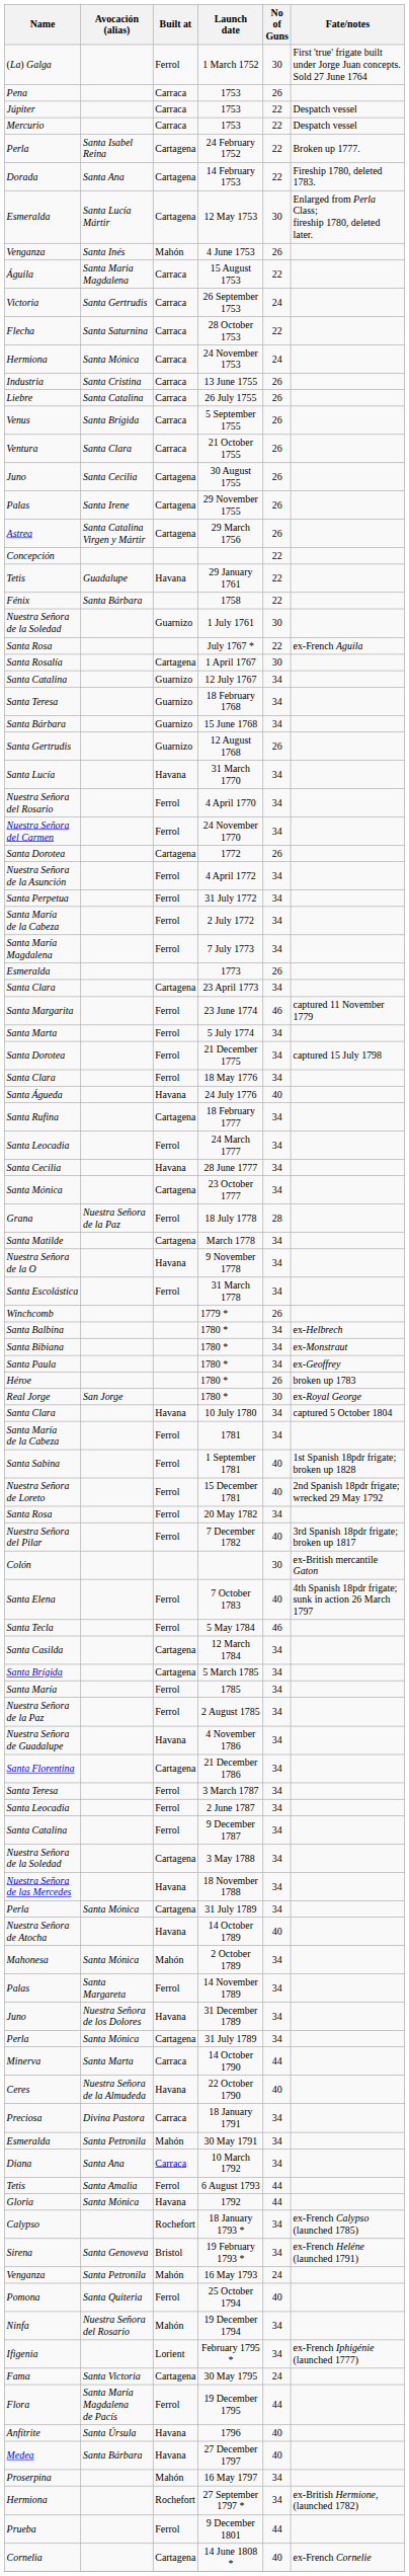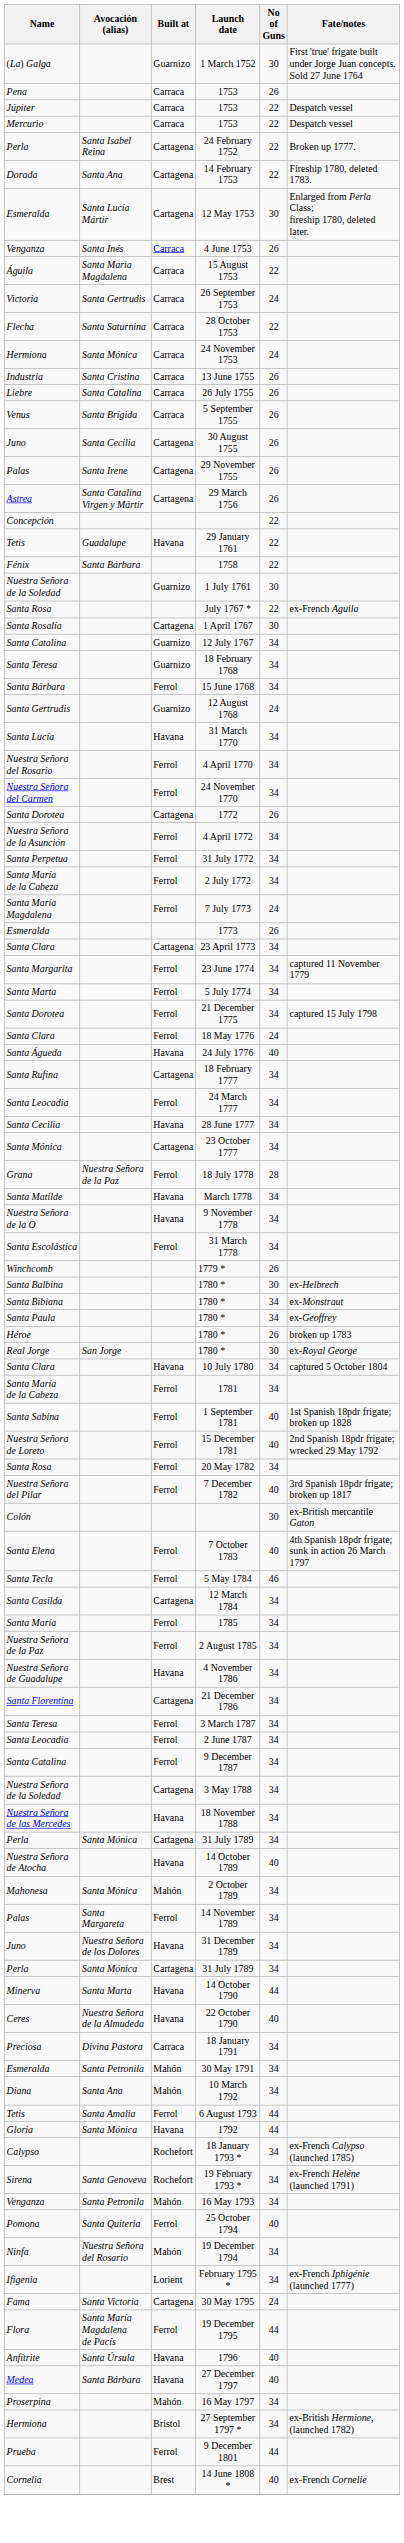 <table class="wikitable sortable" style="font-size:95%;">
 <tr>
 <th>Name</th>
 <th>Avocación<br>(alias)</th>
 <th>Built at</th>
 <th>Launch<br>date</th>
 <th>No of<br>Guns</th>
 <th>Fate/notes</th>
 </tr>
 <tr k>
 <td>(<em>La</em>) <em>Galga</em></td>
 <td></td>
-<td>Ferrol</td>
+<td>Guarnizo</td>
 <td align="center">1 March 1752</td>
 <td align="center">30</td>
 <td>First 'true' frigate built under Jorge Juan concepts.<br>Sold 27 June 1764</td>
 </tr>
 <tr>
 <td><em>Pena</em></td>
 <td></td>
 <td>Carraca</td>
 <td align="center">1753</td>
 <td align="center">26</td>
 <td></td>
 </tr>
 <tr>
 <td><em>Júpiter</em></td>
 <td></td>
 <td>Carraca</td>
 <td align="center">1753</td>
 <td align="center">22</td>
 <td>Despatch vessel</td>
 </tr>
 <tr>
 <td><em>Mercurio</em></td>
 <td></td>
 <td>Carraca</td>
 <td align="center">1753</td>
 <td align="center">22</td>
 <td>Despatch vessel</td>
 </tr>
 <tr>
 <td><em>Perla</em></td>
 <td><em>Santa Isabel Reina</em></td>
 <td>Cartagena</td>
 <td align="center">24 February 1752</td>
 <td align="center">22</td>
 <td>Broken up 1777.</td>
 </tr>
 <tr>
 <td><em>Dorada</em></td>
 <td><em>Santa Ana</em></td>
 <td>Cartagena</td>
 <td align="center">14 February 1753</td>
 <td align="center">22</td>
 <td>Fireship 1780, deleted 1783.</td>
 </tr>
 <tr>
 <td><em>Esmeralda</em></td>
 <td><em>Santa Lucía Mártir</em></td>
 <td>Cartagena</td>
 <td align="center">12 May 1753</td>
 <td align="center">30</td>
 <td>Enlarged from <em>Perla</em> Class;<br>fireship 1780, deleted later.</td>
 </tr>
 <tr>
 <td><em>Venganza</em></td>
 <td><em>Santa Inés</em></td>
-<td>Mahón</td>
+<td><a href='#'>Carraca</a></td>
 <td align="center">4 June 1753</td>
 <td align="center">26</td>
 <td></td>
 </tr>
 <tr>
 <td><em>Águila</em></td>
 <td><em>Santa Maria Magdalena</em></td>
 <td>Carraca</td>
 <td align="center">15 August 1753</td>
 <td align="center">22</td>
 <td></td>
 </tr>
 <tr>
 <td><em>Victoria</em></td>
 <td><em>Santa Gertrudis</em></td>
 <td>Carraca</td>
 <td align="center">26 September 1753</td>
 <td align="center">24</td>
 <td></td>
 </tr>
 <tr>
 <td><em>Flecha</em></td>
 <td><em>Santa Saturnina</em></td>
 <td>Carraca</td>
 <td align="center">28 October 1753</td>
 <td align="center">22</td>
 <td></td>
 </tr>
 <tr>
 <td><em>Hermiona</em></td>
 <td><em>Santa Mónica</em></td>
 <td>Carraca</td>
 <td align="center">24 November 1753</td>
 <td align="center">24</td>
 <td></td>
 </tr>
 <tr>
 <td><em>Industria</em></td>
 <td><em>Santa Cristina</em></td>
 <td>Carraca</td>
 <td align="center">13 June 1755</td>
 <td align="center">26</td>
 <td></td>
 </tr>
 <tr>
 <td><em>Liebre</em></td>
 <td><em>Santa Catalina</em></td>
 <td>Carraca</td>
 <td align="center">26 July 1755</td>
 <td align="center">26</td>
 <td></td>
 </tr>
 <tr>
 <td><em>Venus</em></td>
 <td><em>Santa Brígida</em></td>
 <td>Carraca</td>
 <td align="center">5 September 1755</td>
-<td align="center">26</td>
-<td></td>
-</tr>
-<tr>
-<td><em>Ventura</em></td>
-<td><em>Santa Clara</em></td>
-<td>Carraca</td>
-<td align="center">21 October 1755</td>
 <td align="center">26</td>
 <td></td>
 </tr>
 <tr>
 <td><em>Juno</em></td>
 <td><em>Santa Cecilia</em></td>
 <td>Cartagena</td>
 <td align="center">30 August 1755</td>
 <td align="center">26</td>
 <td></td>
 </tr>
 <tr>
 <td><em>Palas</em></td>
 <td><em>Santa Irene</em></td>
 <td>Cartagena</td>
 <td align="center">29 November 1755</td>
 <td align="center">26</td>
 <td></td>
 </tr>
 <tr>
 <td><em><a href='#'>Astrea</a></em></td>
 <td><em>Santa Catalina<br>Virgen y Mártir</em></td>
 <td>Cartagena</td>
 <td align="center">29 March 1756</td>
 <td align="center">26</td>
 <td></td>
 </tr>
 <tr>
 <td><em>Concepción</em></td>
 <td></td>
 <td></td>
 <td></td>
 <td align="center">22</td>
 </tr>
 <tr>
 <td><em>Tetis</em></td>
 <td><em>Guadalupe</em></td>
 <td>Havana</td>
 <td align="center">29 January 1761</td>
 <td align="center">22</td>
 <td></td>
 </tr>
 <tr>
 <td><em>Fénix</em></td>
 <td><em>Santa Bárbara</em></td>
 <td></td>
 <td align="center">1758</td>
 <td align="center">22</td>
 <td></td>
 </tr>
 <tr>
 <td><em>Nuestra Señora<br>de la Soledad</em></td>
 <td></td>
 <td>Guarnizo</td>
 <td align="center">1 July 1761</td>
 <td align="center">30</td>
 <td></td>
 </tr>
 <tr>
 <td><em>Santa Rosa</em></td>
 <td></td>
 <td></td>
 <td align="center">July 1767 *</td>
 <td align="center">22</td>
 <td>ex-French <em>Aguila</em></td>
 </tr>
 <tr>
 <td><em>Santa Rosalía</em></td>
 <td></td>
 <td>Cartagena</td>
 <td align="center">1 April 1767</td>
 <td align="center">30</td>
 <td></td>
 </tr>
 <tr>
 <td><em>Santa Catalina</em></td>
 <td></td>
 <td>Guarnizo</td>
 <td align="center">12 July 1767</td>
 <td align="center">34</td>
 <td></td>
 </tr>
 <tr>
 <td><em>Santa Teresa</em></td>
 <td></td>
 <td>Guarnizo</td>
 <td align="center">18 February 1768</td>
 <td align="center">34</td>
 <td></td>
 </tr>
 <tr>
 <td><em>Santa Bárbara</em></td>
 <td></td>
-<td>Guarnizo</td>
+<td>Ferrol</td>
 <td align="center">15 June 1768</td>
 <td align="center">34</td>
 <td></td>
 </tr>
 <tr>
 <td><em>Santa Gertrudis</em></td>
 <td></td>
 <td>Guarnizo</td>
 <td align="center">12 August 1768</td>
-<td align="center">26</td>
+<td align="center">24</td>
 <td></td>
 </tr>
 <tr>
 <td><em>Santa Lucía</em></td>
 <td></td>
 <td>Havana</td>
 <td align="center">31 March 1770</td>
 <td align="center">34</td>
 <td></td>
 </tr>
 <tr>
 <td><em>Nuestra Señora<br>del Rosario</em></td>
 <td></td>
 <td>Ferrol</td>
 <td align="center">4 April 1770</td>
 <td align="center">34</td>
 <td></td>
 </tr>
 <tr>
 <td><em><a href='#'>Nuestra Señora<br>del Carmen</a></em></td>
 <td></td>
 <td>Ferrol</td>
 <td align="center">24 November 1770</td>
 <td align="center">34</td>
 <td></td>
 </tr>
 <tr>
 <td><em>Santa Dorotea</em></td>
 <td></td>
 <td>Cartagena</td>
 <td align="center">1772</td>
 <td align="center">26</td>
 <td></td>
 </tr>
 <tr>
 <td><em>Nuestra Señora<br>de la Asunción</em></td>
 <td></td>
 <td>Ferrol</td>
 <td align="center">4 April 1772</td>
 <td align="center">34</td>
 <td></td>
 </tr>
 <tr>
 <td><em>Santa Perpetua</em></td>
 <td></td>
 <td>Ferrol</td>
 <td align="center">31 July 1772</td>
 <td align="center">34</td>
 <td></td>
 </tr>
 <tr>
 <td><em>Santa María<br>de la Cabeza</em></td>
 <td></td>
 <td>Ferrol</td>
 <td align="center">2 July 1772</td>
 <td align="center">34</td>
 <td></td>
 </tr>
 <tr>
 <td><em>Santa María Magdalena</em></td>
 <td></td>
 <td>Ferrol</td>
 <td align="center">7 July 1773</td>
-<td align="center">34</td>
+<td align="center">24</td>
 <td></td>
 </tr>
 <tr>
 <td><em>Esmeralda</em></td>
 <td></td>
 <td></td>
 <td align="center">1773</td>
 <td align="center">26</td>
 <td></td>
 </tr>
 <tr>
 <td><em>Santa Clara</em></td>
 <td></td>
 <td>Cartagena</td>
 <td align="center">23 April 1773</td>
 <td align="center">34</td>
 <td></td>
 </tr>
 <tr>
 <td><em>Santa Margarita</em></td>
 <td></td>
 <td>Ferrol</td>
 <td align="center">23 June 1774</td>
-<td align="center">46</td>
+<td align="center">34</td>
 <td>captured 11 November 1779</td>
 </tr>
 <tr>
 <td><em>Santa Marta</em></td>
 <td></td>
 <td>Ferrol</td>
 <td align="center">5 July 1774</td>
 <td align="center">34</td>
 <td></td>
 </tr>
 <tr>
 <td><em>Santa Dorotea</em></td>
 <td></td>
 <td>Ferrol</td>
 <td align="center">21 December 1775</td>
 <td align="center">34</td>
 <td>captured 15 July 1798</td>
 </tr>
 <tr>
 <td><em>Santa Clara</em></td>
 <td></td>
 <td>Ferrol</td>
 <td align="center">18 May 1776</td>
-<td align="center">34</td>
+<td align="center">24</td>
 <td></td>
 </tr>
 <tr>
 <td><em>Santa Águeda</em></td>
 <td></td>
 <td>Havana</td>
 <td align="center">24 July 1776</td>
 <td align="center">40</td>
 <td></td>
 </tr>
 <tr>
 <td><em>Santa Rufina</em></td>
 <td></td>
 <td>Cartagena</td>
 <td align="center">18 February 1777</td>
 <td align="center">34</td>
 <td></td>
 </tr>
 <tr>
 <td><em>Santa Leocadia</em></td>
 <td></td>
 <td>Ferrol</td>
 <td align="center">24 March 1777</td>
 <td align="center">34</td>
 <td></td>
 </tr>
 <tr>
 <td><em>Santa Cecilia</em></td>
 <td></td>
 <td>Havana</td>
 <td align="center">28 June 1777</td>
 <td align="center">34</td>
 <td></td>
 </tr>
 <tr>
 <td><em>Santa Mónica</em></td>
 <td></td>
 <td>Cartagena</td>
 <td align="center">23 October 1777</td>
 <td align="center">34</td>
 <td></td>
 </tr>
 <tr>
 <td><em>Grana</em></td>
 <td><em>Nuestra Señora<br>de la Paz</em></td>
 <td>Ferrol</td>
 <td align="center">18 July 1778</td>
 <td align="center">28</td>
 <td></td>
 </tr>
 <tr>
 <td><em>Santa Matilde</em></td>
 <td></td>
-<td>Cartagena</td>
+<td>Havana</td>
 <td align="center">March 1778</td>
 <td align="center">34</td>
 <td></td>
 </tr>
 <tr>
 <td><em>Nuestra Señora<br>de la O</em></td>
 <td></td>
 <td>Havana</td>
 <td align="center">9 November 1778</td>
 <td align="center">34</td>
 <td></td>
 </tr>
 <tr>
 <td><em>Santa Escolástica</em></td>
 <td></td>
 <td>Ferrol</td>
 <td align="center">31 March 1778</td>
 <td align="center">34</td>
 <td></td>
 </tr>
 <tr>
 <td><em>Winchcomb</em></td>
 <td></td>
 <td></td>
 <td>1779 *</td>
 <td align="center">26</td>
 <td></td>
 </tr>
 <tr>
 <td><em>Santa Balbina</em></td>
 <td></td>
 <td></td>
 <td>1780 *</td>
-<td align="center">34</td>
+<td align="center">30</td>
 <td>ex-<em>Helbrech</em></td>
 </tr>
 <tr>
 <td><em>Santa Bibiana</em></td>
 <td></td>
 <td></td>
 <td>1780 *</td>
 <td align="center">34</td>
 <td>ex-<em>Monstraut</em></td>
 </tr>
 <tr>
 <td><em>Santa Paula</em></td>
 <td></td>
 <td></td>
 <td>1780 *</td>
 <td align="center">34</td>
 <td>ex-<em>Geoffrey</em></td>
 </tr>
 <tr>
 <td><em>Héroe</em></td>
 <td></td>
 <td></td>
 <td>1780 *</td>
 <td align="center">26</td>
 <td>broken up 1783</td>
 </tr>
 <tr>
 <td><em>Real Jorge</em></td>
 <td><em>San Jorge</em></td>
 <td></td>
 <td>1780 *</td>
 <td align="center">30</td>
 <td>ex-<em>Royal George</em></td>
 </tr>
 <tr>
 <td><em>Santa Clara</em></td>
 <td></td>
 <td>Havana</td>
 <td align="center">10 July 1780</td>
 <td align="center">34</td>
 <td>captured 5 October 1804</td>
 </tr>
 <tr>
 <td><em>Santa María<br>de la Cabeza</em></td>
 <td></td>
 <td>Ferrol</td>
 <td align="center">1781</td>
 <td align="center">34</td>
 <td></td>
 </tr>
 <tr>
 <td><em>Santa Sabina</em></td>
 <td></td>
 <td>Ferrol</td>
 <td align="center">1 September 1781</td>
 <td align="center">40</td>
 <td>1st Spanish 18pdr frigate;<br>broken up 1828</td>
 </tr>
 <tr>
 <td><em>Nuestra Señora<br>de Loreto</em></td>
 <td></td>
 <td>Ferrol</td>
 <td align="center">15 December 1781</td>
 <td align="center">40</td>
 <td>2nd Spanish 18pdr frigate;<br> wrecked 29 May 1792</td>
 </tr>
 <tr>
 <td><em>Santa Rosa</em></td>
 <td></td>
 <td>Ferrol</td>
 <td align="center">20 May 1782</td>
 <td align="center">34</td>
 <td></td>
 </tr>
 <tr>
 <td><em>Nuestra Señora<br>del Pilar</em></td>
 <td></td>
 <td>Ferrol</td>
 <td align="center">7 December 1782</td>
 <td align="center">40</td>
 <td>3rd Spanish 18pdr frigate;<br>broken up 1817</td>
 </tr>
 <tr>
 <td><em>Colón</em></td>
 <td></td>
 <td></td>
 <td></td>
 <td align="center">30</td>
 <td>ex-British mercantile <em>Gaton</em></td>
 </tr>
 <tr>
 <td><em>Santa Elena</em></td>
 <td></td>
 <td>Ferrol</td>
 <td align="center">7 October 1783</td>
 <td align="center">40</td>
 <td>4th Spanish 18pdr frigate;<br>sunk in action 26 March 1797</td>
 </tr>
 <tr>
 <td><em>Santa Tecla</em></td>
 <td></td>
 <td>Ferrol</td>
 <td align="center">5 May 1784</td>
 <td align="center">46</td>
 <td></td>
 </tr>
 <tr>
 <td><em>Santa Casilda</em></td>
 <td></td>
 <td>Cartagena</td>
 <td align="center">12 March 1784</td>
-<td align="center">34</td>
-<td></td>
-</tr>
-<tr>
-<td><a href='#'><em>Santa Brígida</em></a></td>
-<td></td>
-<td>Cartagena</td>
-<td align="center">5 March 1785</td>
 <td align="center">34</td>
 <td></td>
 </tr>
 <tr>
 <td><em>Santa María</em></td>
 <td></td>
 <td>Ferrol</td>
 <td align="center">1785</td>
 <td align="center">34</td>
 <td></td>
 </tr>
 <tr>
 <td><em>Nuestra Señora<br>de la Paz</em></td>
 <td></td>
 <td>Ferrol</td>
 <td align="center">2 August 1785</td>
 <td align="center">34</td>
 <td></td>
 </tr>
 <tr>
 <td><em>Nuestra Señora<br>de Guadalupe</em></td>
 <td></td>
 <td>Havana</td>
 <td align="center">4 November 1786</td>
 <td align="center">34</td>
 <td></td>
 </tr>
 <tr>
 <td><em><a href='#'>Santa Florentina</a></em></td>
 <td></td>
 <td>Cartagena</td>
 <td align="center">21 December 1786</td>
 <td align="center">34</td>
 <td></td>
 </tr>
 <tr>
 <td><em>Santa Teresa</em></td>
 <td></td>
 <td>Ferrol</td>
 <td align="center">3 March 1787</td>
 <td align="center">34</td>
 <td></td>
 </tr>
 <tr>
 <td><em>Santa Leocadia</em></td>
 <td></td>
 <td>Ferrol</td>
 <td align="center">2 June 1787</td>
 <td align="center">34</td>
 <td></td>
 </tr>
 <tr>
 <td><em>Santa Catalina</em></td>
 <td></td>
 <td>Ferrol</td>
 <td align="center">9 December 1787</td>
 <td align="center">34</td>
 <td></td>
 </tr>
 <tr>
 <td><em>Nuestra Señora<br>de la Soledad</em></td>
 <td></td>
 <td>Cartagena</td>
 <td align="center">3 May 1788</td>
 <td align="center">34</td>
 <td></td>
 </tr>
 <tr>
 <td><em><a href='#'>Nuestra Señora<br>de las Mercedes</a></em></td>
 <td></td>
 <td>Havana</td>
 <td align="center">18 November 1788</td>
 <td align="center">34</td>
 <td></td>
 </tr>
 <tr>
 <td><em>Perla</em></td>
 <td><em>Santa Mónica</em></td>
 <td>Cartagena</td>
 <td align="center">31 July 1789</td>
 <td align="center">34</td>
 <td></td>
 </tr>
 <tr>
 <td><em>Nuestra Señora de Atocha</em></td>
 <td></td>
 <td>Havana</td>
 <td align="center">14 October 1789</td>
 <td align="center">40</td>
 <td></td>
 </tr>
 <tr>
 <td><em>Mahonesa</em></td>
 <td><em>Santa Mónica</em></td>
 <td>Mahón</td>
 <td align="center">2 October 1789</td>
 <td align="center">34</td>
 <td></td>
 </tr>
 <tr>
 <td><em>Palas</em></td>
 <td><em>Santa Margareta</em></td>
 <td>Ferrol</td>
 <td align="center">14 November 1789</td>
 <td align="center">34</td>
 <td></td>
 </tr>
 <tr>
 <td><em>Juno</em></td>
 <td><em>Nuestra Señora<br>de los Dolores</em></td>
 <td>Havana</td>
 <td align="center">31 December 1789</td>
 <td align="center">34</td>
 <td></td>
 </tr>
 <tr>
 <td><em>Perla</em></td>
 <td><em>Santa Mónica</em></td>
 <td>Cartagena</td>
 <td align="center">31 July 1789</td>
 <td align="center">34</td>
 <td></td>
 </tr>
 <tr>
 <td><em>Minerva</em></td>
 <td><em>Santa Marta</em></td>
-<td>Carraca</td>
+<td>Havana</td>
 <td align="center">14 October 1790</td>
 <td align="center">44</td>
 <td></td>
 </tr>
 <tr>
 <td><em>Ceres</em></td>
 <td><em>Nuestra Señora<br>de la Almudeda</em></td>
 <td>Havana</td>
 <td align="center">22 October 1790</td>
 <td align="center">40</td>
 <td></td>
 </tr>
 <tr>
 <td><em>Preciosa</em></td>
 <td><em>Divina Pastora</em></td>
 <td>Carraca</td>
 <td align="center">18 January 1791</td>
 <td align="center">34</td>
 <td></td>
 </tr>
 <tr>
 <td><em>Esmeralda</em></td>
 <td><em>Santa Petronila</em></td>
 <td>Mahón</td>
 <td align="center">30 May 1791</td>
 <td align="center">34</td>
 <td></td>
 </tr>
 <tr>
 <td><em>Diana</em></td>
 <td><em>Santa Ana</em></td>
-<td><a href='#'>Carraca</a></td>
+<td>Mahón</td>
 <td align="center">10 March 1792</td>
 <td align="center">34</td>
 <td></td>
 </tr>
 <tr>
 <td><em>Tetis</em></td>
 <td><em>Santa Amalia</em></td>
 <td>Ferrol</td>
 <td align="center">6 August 1793</td>
 <td align="center">44</td>
 <td></td>
 </tr>
 <tr>
 <td><em>Gloria</em></td>
 <td><em>Santa Mónica</em></td>
 <td>Havana</td>
 <td align="center">1792</td>
 <td align="center">44</td>
 <td></td>
 </tr>
 <tr>
 <td><em>Calypso</em></td>
 <td></td>
 <td>Rochefort</td>
 <td align="center">18 January 1793 *</td>
 <td align="center">34</td>
 <td>ex-French <em>Calypso</em><br>(launched 1785)</td>
 </tr>
 <tr>
 <td><em>Sirena</em></td>
 <td><em>Santa Genoveva</em></td>
-<td>Bristol</td>
+<td>Rochefort</td>
 <td align="center">19 February 1793 *</td>
 <td align="center">34</td>
 <td>ex-French <em>Heléne</em><br>(launched 1791)</td>
 </tr>
 <tr>
 <td><em>Venganza</em></td>
 <td><em>Santa Petronila</em></td>
 <td>Mahón</td>
 <td align="center">16 May 1793</td>
-<td align="center">24</td>
+<td align="center">34</td>
 <td></td>
 </tr>
 <tr>
 <td><em>Pomona</em></td>
 <td><em>Santa Quiteria</em></td>
 <td>Ferrol</td>
 <td align="center">25 October 1794</td>
 <td align="center">40</td>
 <td></td>
 </tr>
 <tr>
 <td><em>Ninfa</em></td>
 <td><em>Nuestra Señora<br>del Rosario</em></td>
 <td>Mahón</td>
 <td align="center">19 December 1794</td>
 <td align="center">34</td>
 <td></td>
 </tr>
 <tr>
 <td><em>Ifigenia</em></td>
 <td></td>
 <td>Lorient</td>
 <td align="center">February 1795 *</td>
 <td align="center">34</td>
 <td>ex-French <em>Iphigénie</em><br>(launched 1777)</td>
 </tr>
 <tr>
 <td><em>Fama</em></td>
 <td><em>Santa Victoria</em></td>
 <td>Cartagena</td>
 <td align="center">30 May 1795</td>
 <td align="center">24</td>
 <td></td>
 </tr>
 <tr>
 <td><em>Flora</em></td>
 <td><em>Santa María Magdalena<br>de Pacís</em></td>
 <td>Ferrol</td>
 <td align="center">19 December 1795</td>
 <td align="center">44</td>
 <td></td>
 </tr>
 <tr>
 <td><em>Anfítrite</em></td>
 <td><em>Santa Úrsula</em></td>
 <td>Havana</td>
 <td align="center">1796</td>
 <td align="center">40</td>
 <td></td>
 </tr>
 <tr>
 <td><a href='#'><em>Medea</em></a></td>
 <td><em>Santa Bárbara</em></td>
 <td>Havana</td>
 <td align="center">27 December 1797</td>
 <td align="center">40</td>
 <td></td>
 </tr>
 <tr>
 <td><em>Proserpina</em></td>
 <td></td>
 <td>Mahón</td>
 <td align="center">16 May 1797</td>
 <td align="center">34</td>
 <td></td>
 </tr>
 <tr>
 <td><em>Hermiona</em></td>
 <td></td>
-<td>Rochefort</td>
+<td>Bristol</td>
 <td align="center">27 September 1797 *</td>
 <td align="center">34</td>
 <td>ex-British <em>Hermione</em>,<br> (launched 1782)</td>
 </tr>
 <tr>
 <td><em>Prueba</em></td>
 <td></td>
 <td>Ferrol</td>
 <td align="center">9 December 1801</td>
 <td align="center">44</td>
 <td></td>
 </tr>
 <tr>
 <td><em>Cornelia</em></td>
 <td></td>
-<td>Cartagena</td>
+<td>Brest</td>
 <td align="center">14 June 1808 *</td>
 <td align="center">40</td>
 <td>ex-French <em>Cornelie</em></td>
 </tr>
 <tr>
 </tr>
 </table>
